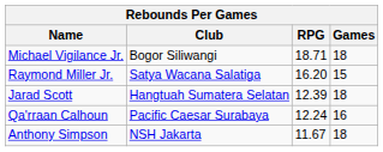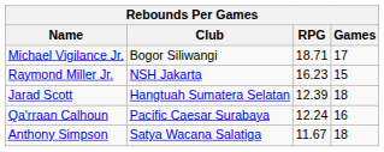 <table class="wikitable">
 <tr>
 <th colspan="4"><strong>Rebounds Per Games</strong></th>
 </tr>
 <tr>
 <th>Name</th>
 <th>Club</th>
 <th>RPG</th>
 <th>Games</th>
 </tr>
 <tr>
 <td> <a href='#'>Michael Vigilance Jr.</a></td>
 <td>Bogor Siliwangi</td>
 <td>18.71</td>
-<td>18</td>
+<td>17</td>
 </tr>
 <tr>
 <td> <a href='#'>Raymond Miller Jr.</a></td>
-<td><a href='#'>Satya Wacana Salatiga</a></td>
-<td>16.20</td>
+<td><a href='#'>NSH Jakarta</a></td>
+<td>16.23</td>
 <td>15</td>
 </tr>
 <tr>
 <td> <a href='#'>Jarad Scott</a></td>
 <td><a href='#'>Hangtuah Sumatera Selatan</a></td>
 <td>12.39</td>
 <td>18</td>
 </tr>
 <tr>
 <td> <a href='#'>Qa'rraan Calhoun</a></td>
 <td><a href='#'>Pacific Caesar Surabaya</a></td>
 <td>12.24</td>
 <td>16</td>
 </tr>
 <tr>
 <td> <a href='#'>Anthony Simpson</a></td>
-<td><a href='#'>NSH Jakarta</a></td>
+<td><a href='#'>Satya Wacana Salatiga</a></td>
 <td>11.67</td>
 <td>18</td>
 </tr>
 </table>
